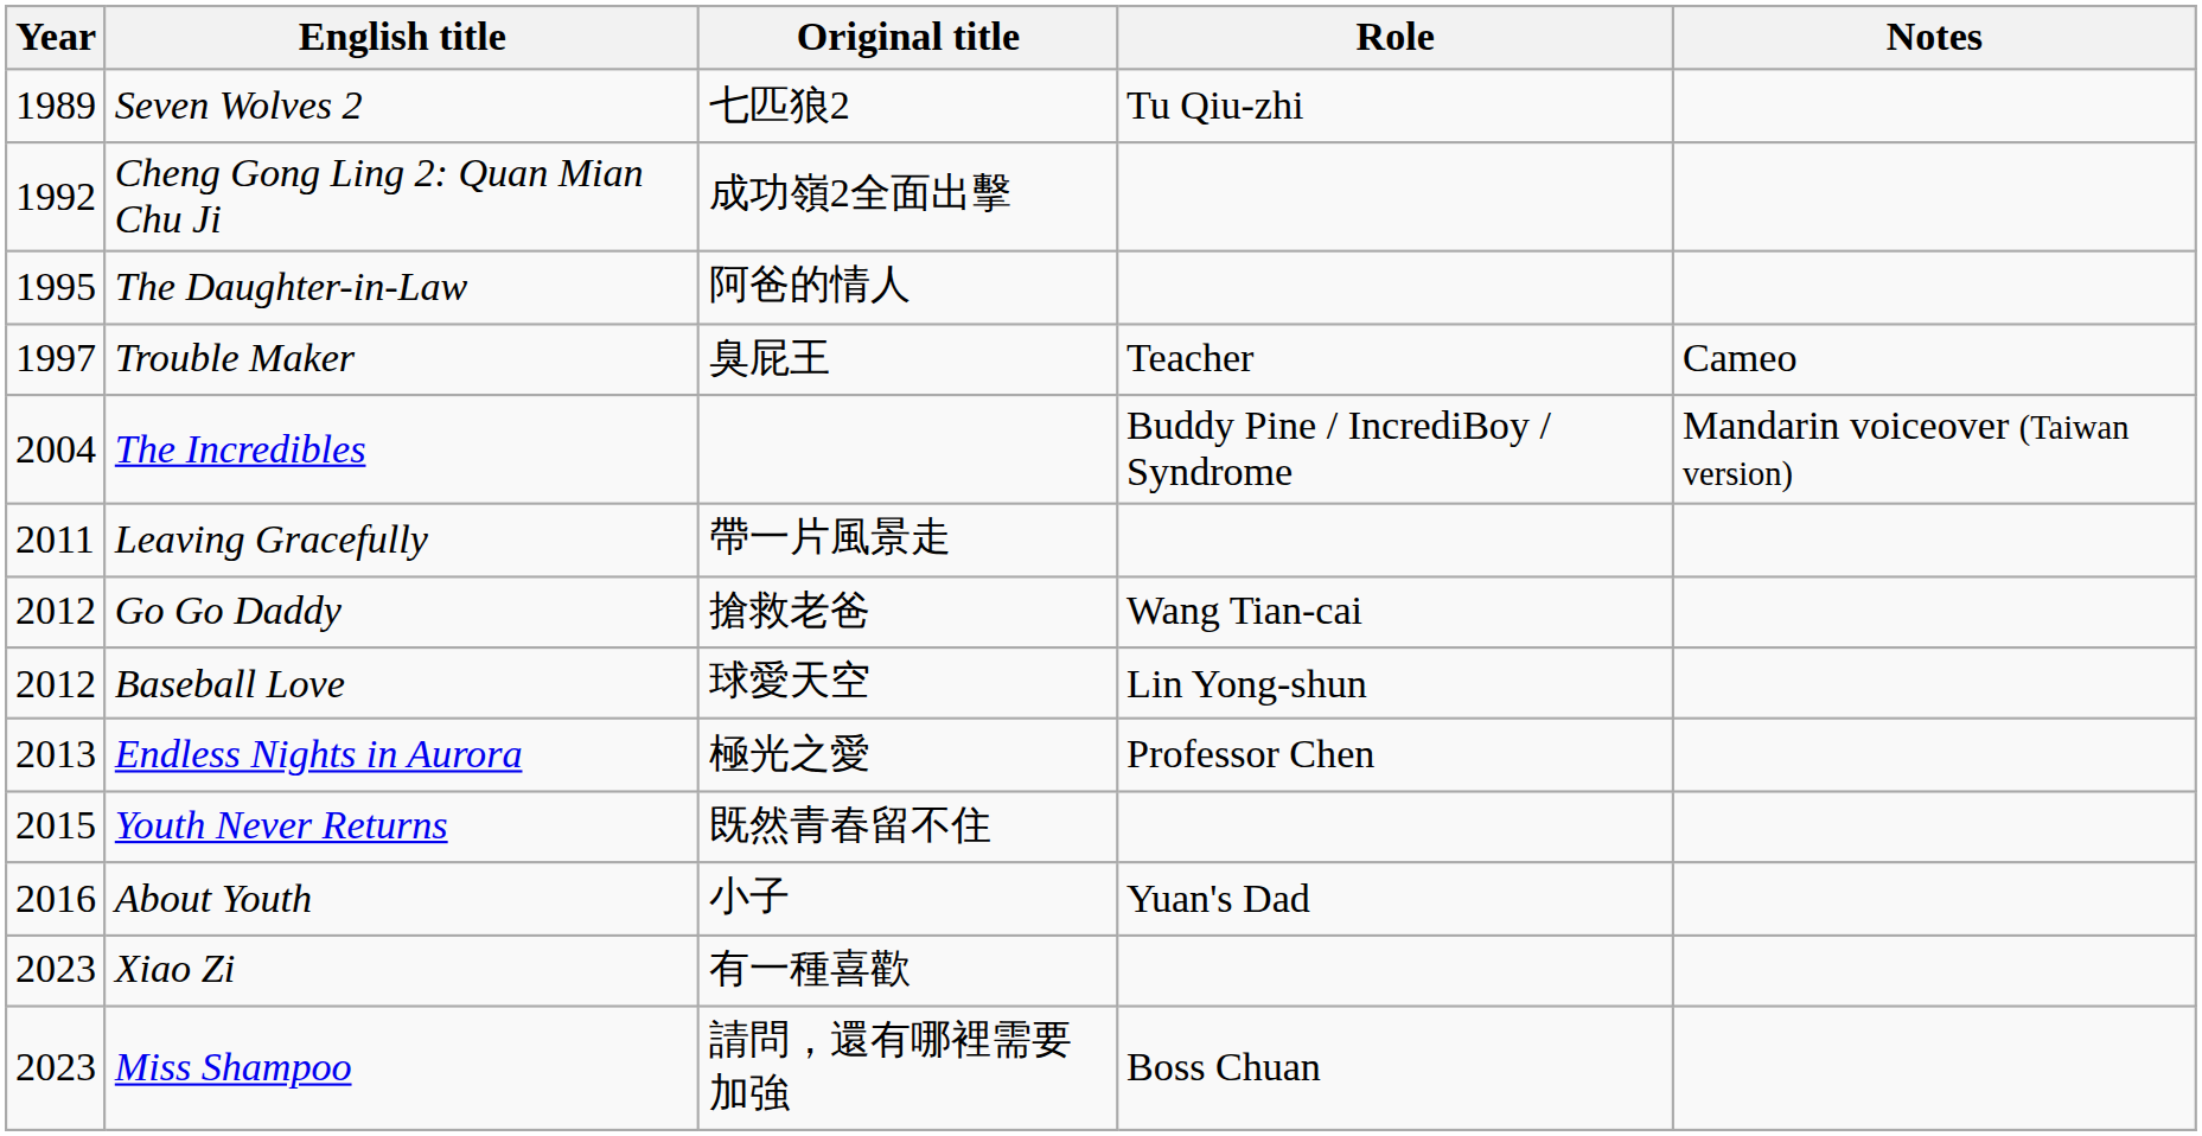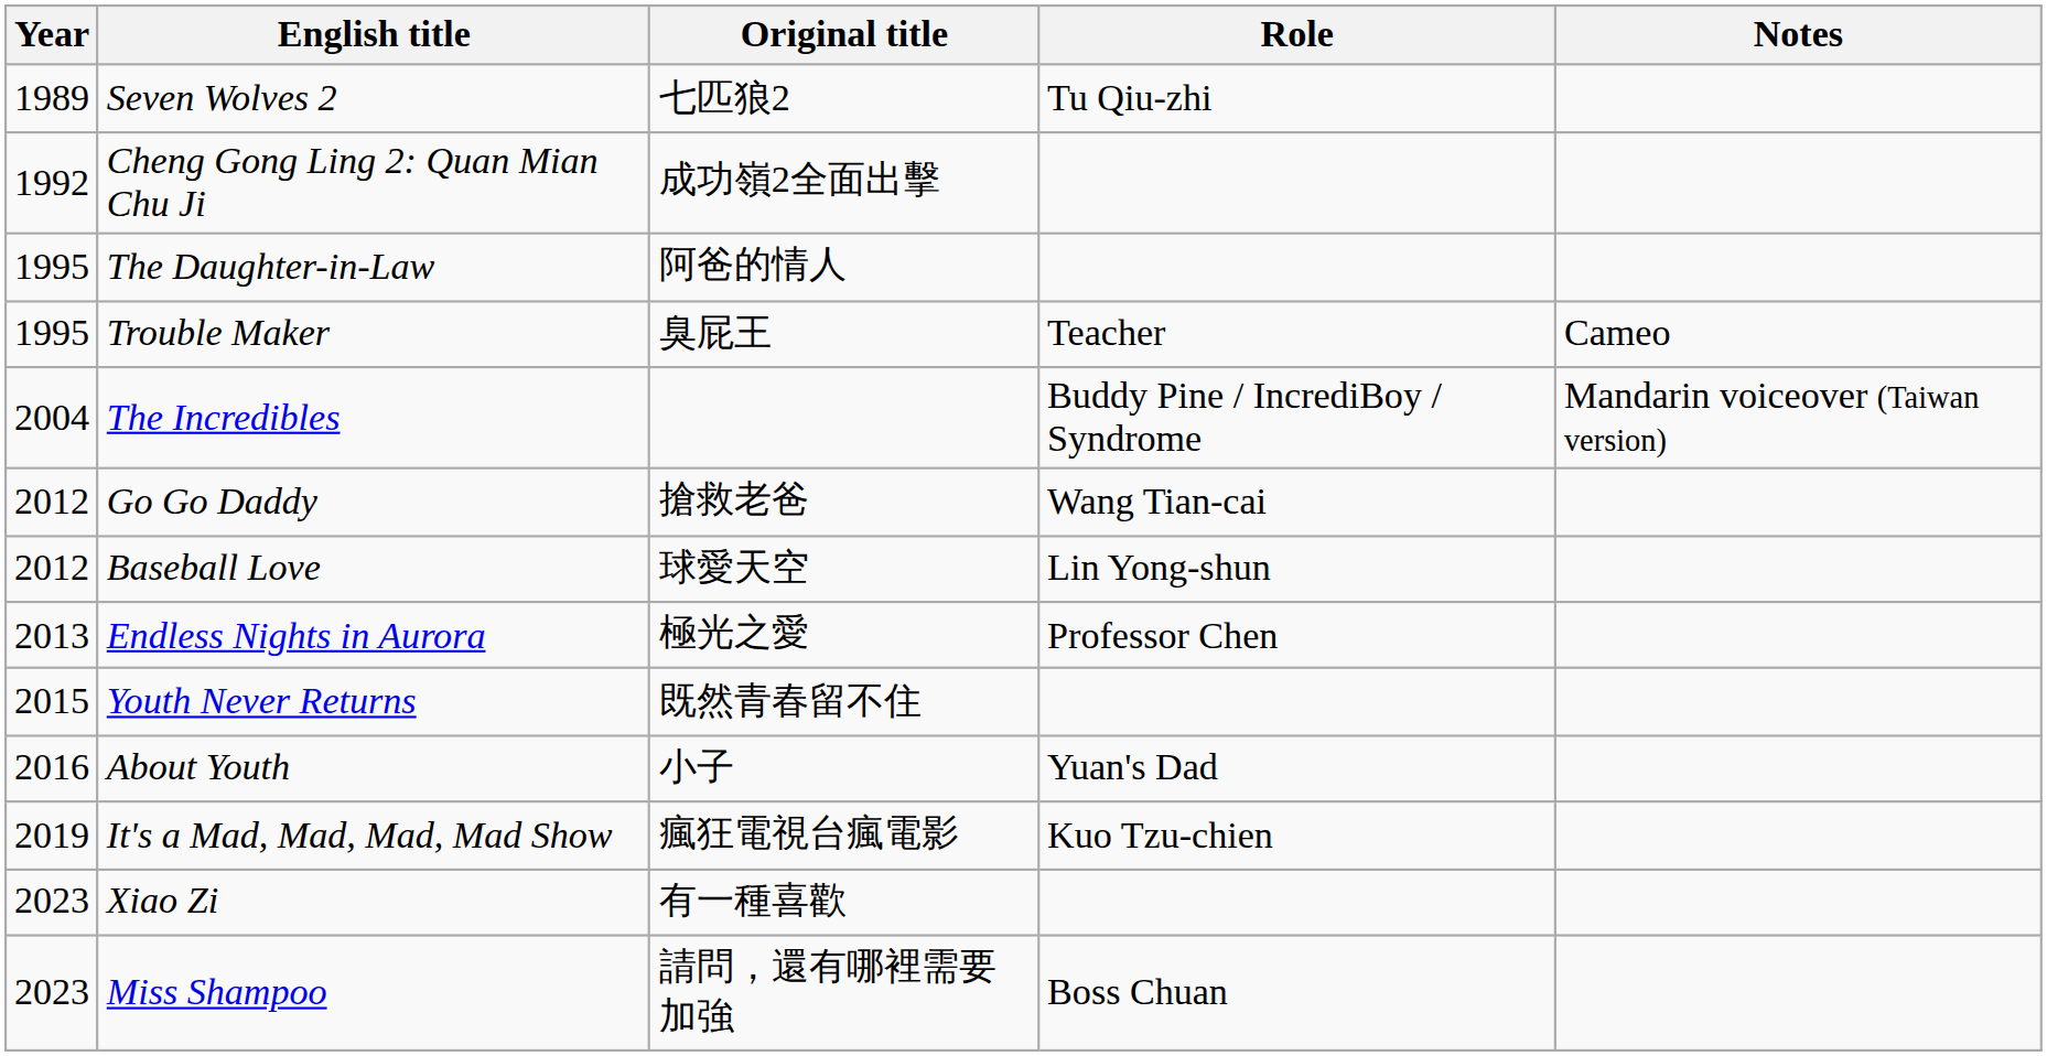 <table class="wikitable sortable">
 <tr>
 <th>Year</th>
 <th>English title</th>
 <th>Original title</th>
 <th>Role</th>
 <th class="unsortable">Notes</th>
 </tr>
 <tr>
 <td>1989</td>
 <td><em>Seven Wolves 2</em></td>
 <td>七匹狼2</td>
 <td>Tu Qiu-zhi</td>
 <td></td>
 </tr>
 <tr>
 <td>1992</td>
 <td><em>Cheng Gong Ling 2: Quan Mian Chu Ji</em></td>
 <td>成功嶺2全面出擊</td>
 <td></td>
 <td></td>
 </tr>
 <tr>
 <td>1995</td>
 <td><em>The Daughter-in-Law</em></td>
 <td>阿爸的情人</td>
 <td></td>
 <td></td>
 </tr>
 <tr>
-<td>1997</td>
+<td>1995</td>
 <td><em>Trouble Maker</em></td>
 <td>臭屁王</td>
 <td>Teacher</td>
 <td>Cameo</td>
 </tr>
 <tr>
 <td>2004</td>
 <td><em><a href='#'>The Incredibles</a></em></td>
 <td></td>
 <td>Buddy Pine / IncrediBoy / Syndrome</td>
 <td>Mandarin voiceover <small>(Taiwan version)</small></td>
-</tr>
-<tr>
-<td>2011</td>
-<td><em>Leaving Gracefully</em></td>
-<td>帶一片風景走</td>
-<td></td>
-<td></td>
 </tr>
 <tr>
 <td>2012</td>
 <td><em>Go Go Daddy</em></td>
 <td>搶救老爸</td>
 <td>Wang Tian-cai</td>
 <td></td>
 </tr>
 <tr>
 <td>2012</td>
 <td><em>Baseball Love</em></td>
 <td>球愛天空</td>
 <td>Lin Yong-shun</td>
 <td></td>
 </tr>
 <tr>
 <td>2013</td>
 <td><em><a href='#'>Endless Nights in Aurora</a></em></td>
 <td>極光之愛</td>
 <td>Professor Chen</td>
 <td></td>
 </tr>
 <tr>
 <td>2015</td>
 <td><em><a href='#'>Youth Never Returns</a></em></td>
 <td>既然青春留不住</td>
 <td></td>
 <td></td>
 </tr>
 <tr>
 <td>2016</td>
 <td><em>About Youth</em></td>
 <td>小子</td>
 <td>Yuan's Dad</td>
 <td></td>
 </tr>
 <tr>
+<td>2019</td>
+<td><em>It's a Mad, Mad, Mad, Mad Show</em></td>
+<td>瘋狂電視台瘋電影</td>
+<td>Kuo Tzu-chien</td>
+<td></td>
+</tr>
+<tr>
 <td>2023</td>
 <td><em>Xiao Zi</em></td>
 <td>有一種喜歡</td>
 <td></td>
 <td></td>
 </tr>
 <tr>
 <td>2023</td>
 <td><em><a href='#'>Miss Shampoo</a></em></td>
 <td>請問，還有哪裡需要加強</td>
 <td>Boss Chuan</td>
 <td></td>
 </tr>
 </table>
